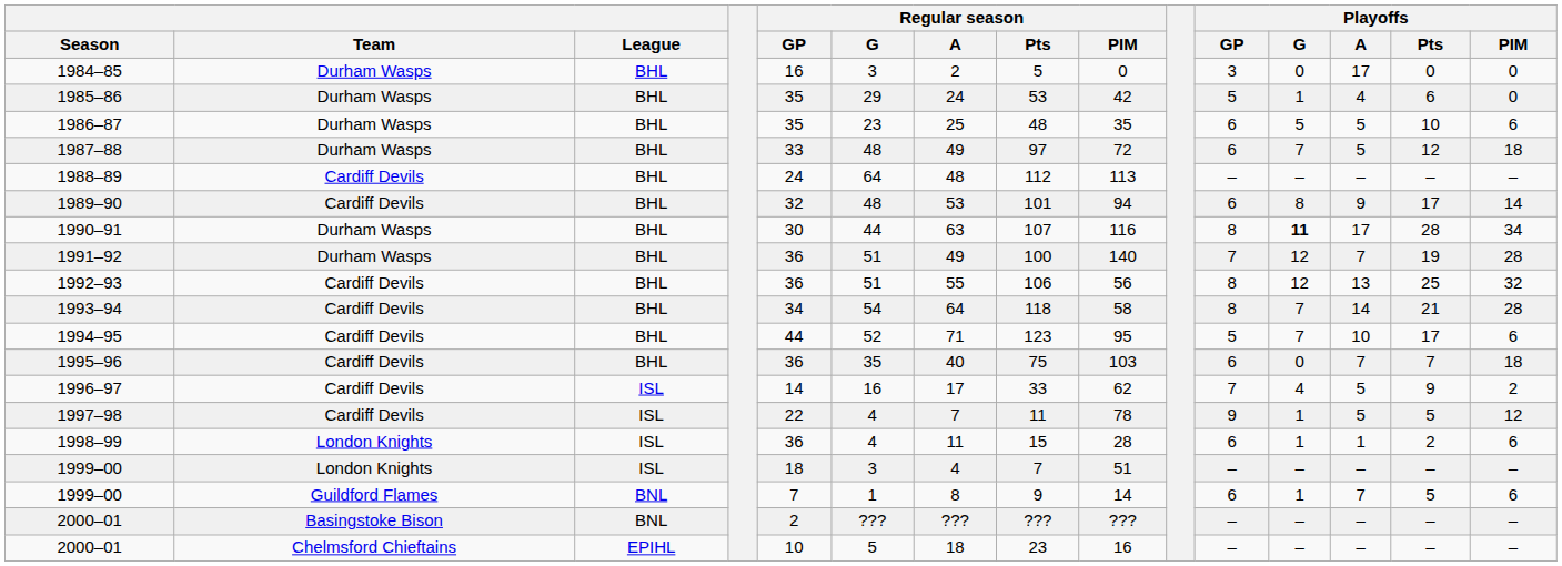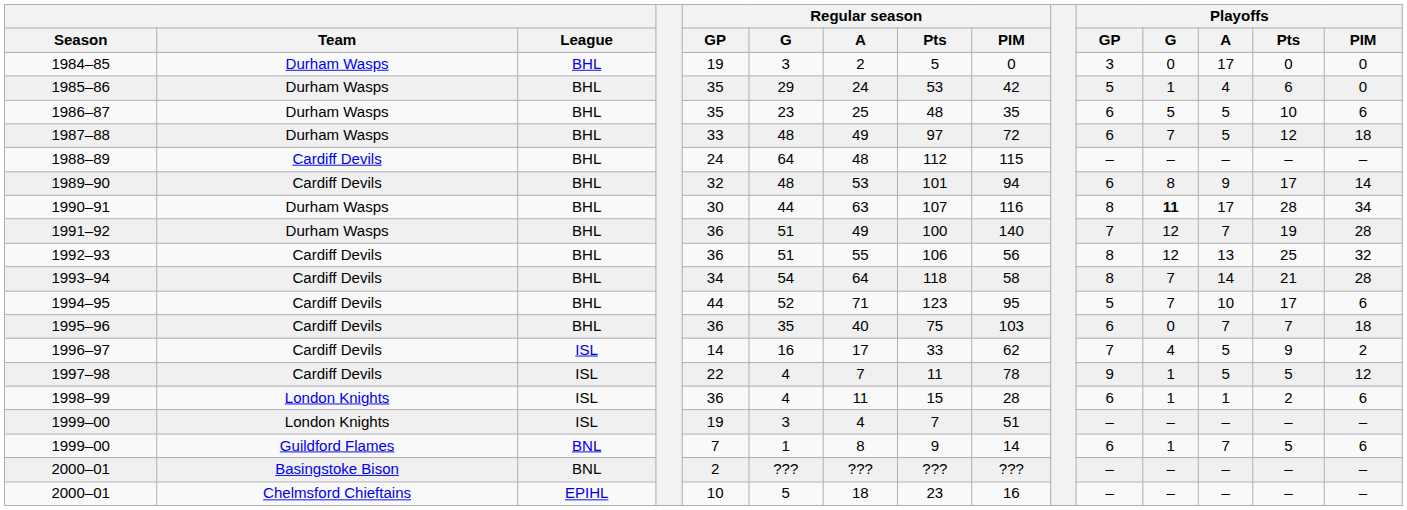 <table class="wikitable"| BORDER="0" CELLPADDING="1" CELLSPACING="0" width="75%" style="text-align:center">
 <tr bgcolor="#e0e0e0">
 <th colspan="3" bgcolor="#ffffff"> </th>
 <th rowspan="99" bgcolor="#ffffff"> </th>
 <th colspan="5">Regular season</th>
 <th rowspan="99" bgcolor="#ffffff"> </th>
 <th colspan="5">Playoffs</th>
 </tr>
 <tr bgcolor="#e0e0e0">
 <th>Season</th>
 <th>Team</th>
 <th>League</th>
 <th>GP</th>
 <th>G</th>
 <th>A</th>
 <th>Pts</th>
 <th>PIM</th>
 <th>GP</th>
 <th>G</th>
 <th>A</th>
 <th>Pts</th>
 <th>PIM</th>
 </tr>
 <tr ALIGN="center">
 <td>1984–85</td>
 <td><a href='#'>Durham Wasps</a></td>
 <td><a href='#'>BHL</a></td>
-<td>16</td>
+<td>19</td>
 <td>3</td>
 <td>2</td>
 <td>5</td>
 <td>0</td>
 <td>3</td>
 <td>0</td>
 <td>17</td>
 <td>0</td>
 <td>0</td>
 </tr>
 <tr ALIGN="center" bgcolor="#f0f0f0">
 <td>1985–86</td>
 <td>Durham Wasps</td>
 <td>BHL</td>
 <td>35</td>
 <td>29</td>
 <td>24</td>
 <td>53</td>
 <td>42</td>
 <td>5</td>
 <td>1</td>
 <td>4</td>
 <td>6</td>
 <td>0</td>
 </tr>
 <tr ALIGN="center">
 <td>1986–87</td>
 <td>Durham Wasps</td>
 <td>BHL</td>
 <td>35</td>
 <td>23</td>
 <td>25</td>
 <td>48</td>
 <td>35</td>
 <td>6</td>
 <td>5</td>
 <td>5</td>
 <td>10</td>
 <td>6</td>
 </tr>
 <tr ALIGN="center" bgcolor="#f0f0f0">
 <td>1987–88</td>
 <td>Durham Wasps</td>
 <td>BHL</td>
 <td>33</td>
 <td>48</td>
 <td>49</td>
 <td>97</td>
 <td>72</td>
 <td>6</td>
 <td>7</td>
 <td>5</td>
 <td>12</td>
 <td>18</td>
 </tr>
 <tr ALIGN="center">
 <td>1988–89</td>
 <td><a href='#'>Cardiff Devils</a></td>
 <td>BHL</td>
 <td>24</td>
 <td>64</td>
 <td>48</td>
 <td>112</td>
-<td>113</td>
+<td>115</td>
 <td>–</td>
 <td>–</td>
 <td>–</td>
 <td>–</td>
 <td>–</td>
 </tr>
 <tr ALIGN="center" bgcolor="#f0f0f0">
 <td>1989–90</td>
 <td>Cardiff Devils</td>
 <td>BHL</td>
 <td>32</td>
 <td>48</td>
 <td>53</td>
 <td>101</td>
 <td>94</td>
 <td>6</td>
 <td>8</td>
 <td>9</td>
 <td>17</td>
 <td>14</td>
 </tr>
 <tr ALIGN="center">
 <td>1990–91</td>
 <td>Durham Wasps</td>
 <td>BHL</td>
 <td>30</td>
 <td>44</td>
 <td>63</td>
 <td>107</td>
 <td>116</td>
 <td>8</td>
 <td><strong>11</strong></td>
 <td>17</td>
 <td>28</td>
 <td>34</td>
 </tr>
 <tr ALIGN="center" bgcolor="#f0f0f0">
 <td>1991–92</td>
 <td>Durham Wasps</td>
 <td>BHL</td>
 <td>36</td>
 <td>51</td>
 <td>49</td>
 <td>100</td>
 <td>140</td>
 <td>7</td>
 <td>12</td>
 <td>7</td>
 <td>19</td>
 <td>28</td>
 </tr>
 <tr ALIGN="center">
 <td>1992–93</td>
 <td>Cardiff Devils</td>
 <td>BHL</td>
 <td>36</td>
 <td>51</td>
 <td>55</td>
 <td>106</td>
 <td>56</td>
 <td>8</td>
 <td>12</td>
 <td>13</td>
 <td>25</td>
 <td>32</td>
 </tr>
 <tr ALIGN="center" bgcolor="#f0f0f0">
 <td>1993–94</td>
 <td>Cardiff Devils</td>
 <td>BHL</td>
 <td>34</td>
 <td>54</td>
 <td>64</td>
 <td>118</td>
 <td>58</td>
 <td>8</td>
 <td>7</td>
 <td>14</td>
 <td>21</td>
 <td>28</td>
 </tr>
 <tr ALIGN="center">
 <td>1994–95</td>
 <td>Cardiff Devils</td>
 <td>BHL</td>
 <td>44</td>
 <td>52</td>
 <td>71</td>
 <td>123</td>
 <td>95</td>
 <td>5</td>
 <td>7</td>
 <td>10</td>
 <td>17</td>
 <td>6</td>
 </tr>
 <tr ALIGN="center" bgcolor="#f0f0f0">
 <td>1995–96</td>
 <td>Cardiff Devils</td>
 <td>BHL</td>
 <td>36</td>
 <td>35</td>
 <td>40</td>
 <td>75</td>
 <td>103</td>
 <td>6</td>
 <td>0</td>
 <td>7</td>
 <td>7</td>
 <td>18</td>
 </tr>
 <tr ALIGN="center">
 <td>1996–97</td>
 <td>Cardiff Devils</td>
 <td><a href='#'>ISL</a></td>
 <td>14</td>
 <td>16</td>
 <td>17</td>
 <td>33</td>
 <td>62</td>
 <td>7</td>
 <td>4</td>
 <td>5</td>
 <td>9</td>
 <td>2</td>
 </tr>
 <tr ALIGN="center" bgcolor="#f0f0f0">
 <td>1997–98</td>
 <td>Cardiff Devils</td>
 <td>ISL</td>
 <td>22</td>
 <td>4</td>
 <td>7</td>
 <td>11</td>
 <td>78</td>
 <td>9</td>
 <td>1</td>
 <td>5</td>
 <td>5</td>
 <td>12</td>
 </tr>
 <tr ALIGN="center">
 <td>1998–99</td>
 <td><a href='#'>London Knights</a></td>
 <td>ISL</td>
 <td>36</td>
 <td>4</td>
 <td>11</td>
 <td>15</td>
 <td>28</td>
 <td>6</td>
 <td>1</td>
 <td>1</td>
 <td>2</td>
 <td>6</td>
 </tr>
 <tr ALIGN="center" bgcolor="#f0f0f0">
 <td>1999–00</td>
 <td>London Knights</td>
 <td>ISL</td>
-<td>18</td>
+<td>19</td>
 <td>3</td>
 <td>4</td>
 <td>7</td>
 <td>51</td>
 <td>–</td>
 <td>–</td>
 <td>–</td>
 <td>–</td>
 <td>–</td>
 </tr>
 <tr ALIGN="center">
 <td>1999–00</td>
 <td><a href='#'>Guildford Flames</a></td>
 <td><a href='#'>BNL</a></td>
 <td>7</td>
 <td>1</td>
 <td>8</td>
 <td>9</td>
 <td>14</td>
 <td>6</td>
 <td>1</td>
 <td>7</td>
 <td>5</td>
 <td>6</td>
 </tr>
 <tr ALIGN="center" bgcolor="#f0f0f0">
 <td>2000–01</td>
 <td><a href='#'>Basingstoke Bison</a></td>
 <td>BNL</td>
 <td>2</td>
 <td>???</td>
 <td>???</td>
 <td>???</td>
 <td>???</td>
 <td>–</td>
 <td>–</td>
 <td>–</td>
 <td>–</td>
 <td>–</td>
 </tr>
 <tr ALIGN="center">
 <td>2000–01</td>
 <td><a href='#'>Chelmsford Chieftains</a></td>
 <td><a href='#'>EPIHL</a></td>
 <td>10</td>
 <td>5</td>
 <td>18</td>
 <td>23</td>
 <td>16</td>
 <td>–</td>
 <td>–</td>
 <td>–</td>
 <td>–</td>
 <td>–</td>
 </tr>
 </table>
